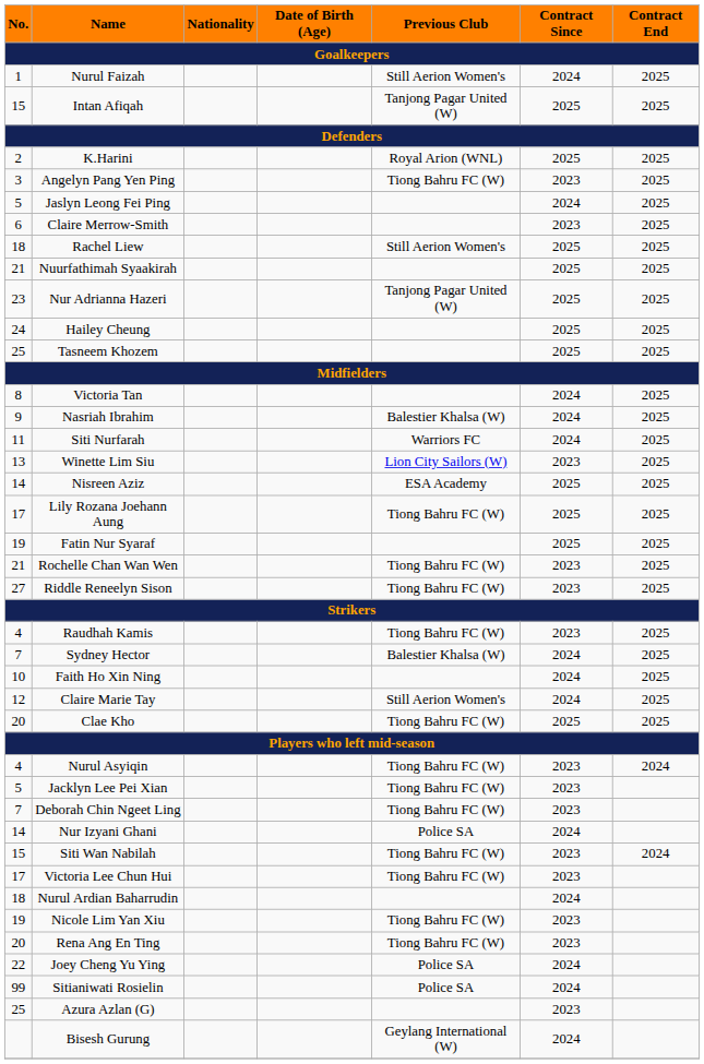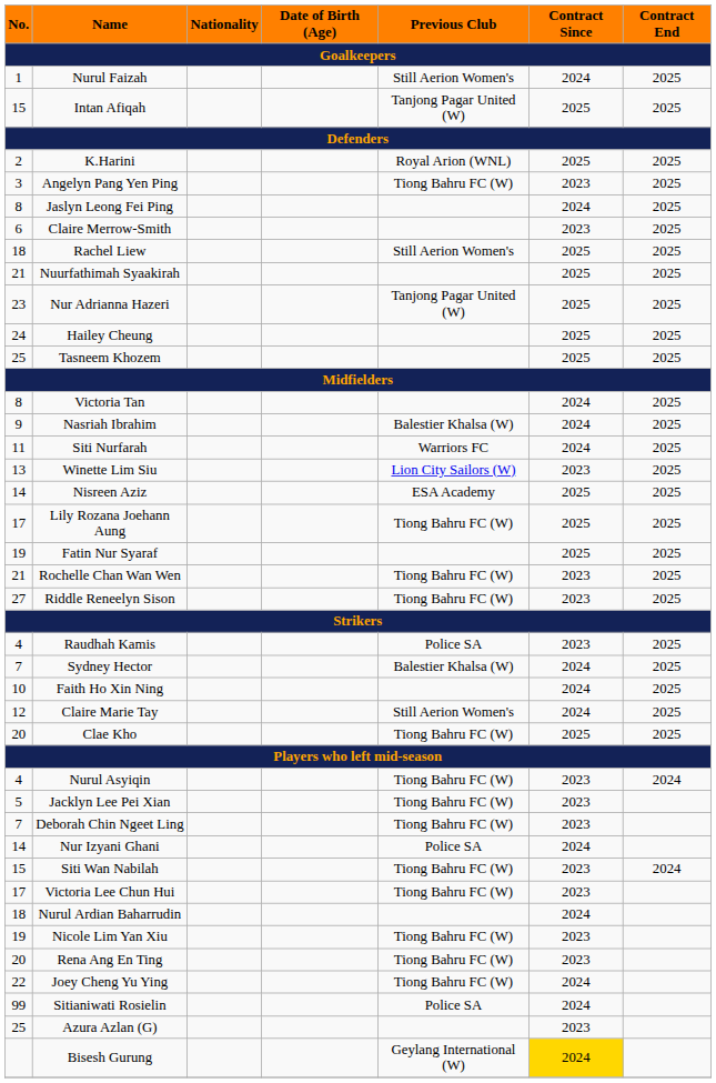 <table class="wikitable" style="text-align:center; font-size:100%; width:90%;">
 <tr>
 <th style="background:#FF8000; color:black; text-align:center;">No.</th>
 <th style="background:#FF8000; color:black; text-align:center;">Name</th>
 <th style="background:#FF8000; color:black; text-align:center;">Nationality</th>
 <th style="background:#FF8000; color:black; text-align:center;">Date of Birth (Age)</th>
 <th style="background:#FF8000; color:black; text-align:center;">Previous Club</th>
 <th style="background:#FF8000; color:black; text-align:center;">Contract Since</th>
 <th style="background:#FF8000; color:black; text-align:center;">Contract End</th>
 </tr>
 <tr>
 <th colspan="8" style="background:#132257; color:orange; text-align:center;">Goalkeepers</th>
 </tr>
 <tr>
 <td>1</td>
 <td>Nurul Faizah</td>
 <td></td>
 <td></td>
 <td> Still Aerion Women's</td>
 <td>2024</td>
 <td>2025</td>
 </tr>
 <tr>
 <td>15</td>
 <td>Intan Afiqah</td>
 <td></td>
 <td></td>
 <td> Tanjong Pagar United (W)</td>
 <td>2025</td>
 <td>2025</td>
 </tr>
 <tr>
 <th colspan="8" style="background:#132257; color:orange; text-align:center">Defenders</th>
 </tr>
 <tr>
 <td>2</td>
 <td>K.Harini</td>
 <td></td>
 <td></td>
 <td> Royal Arion (WNL)</td>
 <td>2025</td>
 <td>2025</td>
 </tr>
 <tr>
 <td>3</td>
 <td>Angelyn Pang Yen Ping</td>
 <td></td>
 <td></td>
 <td> Tiong Bahru FC (W)</td>
 <td>2023</td>
 <td>2025</td>
 </tr>
 <tr>
-<td>5</td>
+<td>8</td>
 <td>Jaslyn Leong Fei Ping</td>
 <td></td>
 <td></td>
 <td></td>
 <td>2024</td>
 <td>2025</td>
 </tr>
 <tr>
 <td>6</td>
 <td>Claire Merrow-Smith</td>
 <td></td>
 <td></td>
 <td></td>
 <td>2023</td>
 <td>2025</td>
 </tr>
 <tr>
 <td>18</td>
 <td>Rachel Liew</td>
 <td></td>
 <td></td>
 <td> Still Aerion Women's</td>
 <td>2025</td>
 <td>2025</td>
 </tr>
 <tr>
 <td>21</td>
 <td>Nuurfathimah Syaakirah</td>
 <td></td>
 <td></td>
 <td></td>
 <td>2025</td>
 <td>2025</td>
 </tr>
 <tr>
 <td>23</td>
 <td>Nur Adrianna Hazeri</td>
 <td></td>
 <td></td>
 <td> Tanjong Pagar United (W)</td>
 <td>2025</td>
 <td>2025</td>
 </tr>
 <tr>
 <td>24</td>
 <td>Hailey Cheung</td>
 <td></td>
 <td></td>
 <td></td>
 <td>2025</td>
 <td>2025</td>
 </tr>
 <tr>
 <td>25</td>
 <td>Tasneem Khozem</td>
 <td></td>
 <td></td>
 <td></td>
 <td>2025</td>
 <td>2025</td>
 </tr>
 <tr>
 <th colspan="8" style="background:#132257; color:orange; text-align:center">Midfielders</th>
 </tr>
 <tr>
 <td>8</td>
 <td>Victoria Tan</td>
 <td></td>
 <td></td>
 <td></td>
 <td>2024</td>
 <td>2025</td>
 </tr>
 <tr>
 <td>9</td>
 <td>Nasriah Ibrahim</td>
 <td></td>
 <td></td>
 <td> Balestier Khalsa (W)</td>
 <td>2024</td>
 <td>2025</td>
 </tr>
 <tr>
 <td>11</td>
 <td>Siti Nurfarah</td>
 <td></td>
 <td></td>
 <td> Warriors FC</td>
 <td>2024</td>
 <td>2025</td>
 </tr>
 <tr>
 <td>13</td>
 <td>Winette Lim Siu</td>
 <td></td>
 <td></td>
 <td> <a href='#'>Lion City Sailors (W)</a></td>
 <td>2023</td>
 <td>2025</td>
 </tr>
 <tr>
 <td>14</td>
 <td>Nisreen Aziz</td>
 <td></td>
 <td></td>
 <td> ESA Academy</td>
 <td>2025</td>
 <td>2025</td>
 </tr>
 <tr>
 <td>17</td>
 <td>Lily Rozana Joehann Aung</td>
 <td></td>
 <td></td>
 <td> Tiong Bahru FC (W)</td>
 <td>2025</td>
 <td>2025</td>
 </tr>
 <tr>
 <td>19</td>
 <td>Fatin Nur Syaraf</td>
 <td></td>
 <td></td>
 <td></td>
 <td>2025</td>
 <td>2025</td>
 </tr>
 <tr>
 <td>21</td>
 <td>Rochelle Chan Wan Wen</td>
 <td></td>
 <td></td>
 <td> Tiong Bahru FC (W)</td>
 <td>2023</td>
 <td>2025</td>
 </tr>
 <tr>
 <td>27</td>
 <td>Riddle Reneelyn Sison</td>
 <td></td>
 <td></td>
 <td> Tiong Bahru FC (W)</td>
 <td>2023</td>
 <td>2025</td>
 </tr>
 <tr>
 <th colspan="8" style="background:#132257; color:orange; text-align:center">Strikers</th>
 </tr>
 <tr>
 <td>4</td>
 <td>Raudhah Kamis</td>
 <td></td>
 <td></td>
-<td> Tiong Bahru FC (W)</td>
+<td> Police SA</td>
 <td>2023</td>
 <td>2025</td>
 </tr>
 <tr>
 <td>7</td>
 <td>Sydney Hector</td>
 <td></td>
 <td></td>
 <td> Balestier Khalsa (W)</td>
 <td>2024</td>
 <td>2025</td>
 </tr>
 <tr>
 <td>10</td>
 <td>Faith Ho Xin Ning</td>
 <td></td>
 <td></td>
 <td></td>
 <td>2024</td>
 <td>2025</td>
 </tr>
 <tr>
 <td>12</td>
 <td>Claire Marie Tay</td>
 <td></td>
 <td></td>
 <td> Still Aerion Women's</td>
 <td>2024</td>
 <td>2025</td>
 </tr>
 <tr>
 <td>20</td>
 <td>Clae Kho</td>
 <td></td>
 <td></td>
 <td> Tiong Bahru FC (W)</td>
 <td>2025</td>
 <td>2025</td>
 </tr>
 <tr>
 <th colspan="8" style="background:#132257; color:orange; text-align:center">Players who left mid-season</th>
 </tr>
 <tr>
 <td>4</td>
 <td>Nurul Asyiqin</td>
 <td></td>
 <td></td>
 <td> Tiong Bahru FC (W)</td>
 <td>2023</td>
 <td>2024</td>
 </tr>
 <tr>
 <td>5</td>
 <td>Jacklyn Lee Pei Xian</td>
 <td></td>
 <td></td>
 <td> Tiong Bahru FC (W)</td>
 <td>2023</td>
 <td></td>
 </tr>
 <tr>
 <td>7</td>
 <td>Deborah Chin Ngeet Ling</td>
 <td></td>
 <td></td>
 <td> Tiong Bahru FC (W)</td>
 <td>2023</td>
 <td></td>
 </tr>
 <tr>
 <td>14</td>
 <td>Nur Izyani Ghani</td>
 <td></td>
 <td></td>
 <td> Police SA</td>
 <td>2024</td>
 <td></td>
 </tr>
 <tr>
 <td>15</td>
 <td>Siti Wan Nabilah</td>
 <td></td>
 <td></td>
 <td> Tiong Bahru FC (W)</td>
 <td>2023</td>
 <td>2024</td>
 </tr>
 <tr>
 <td>17</td>
 <td>Victoria Lee Chun Hui</td>
 <td></td>
 <td></td>
 <td> Tiong Bahru FC (W)</td>
 <td>2023</td>
 <td></td>
 </tr>
 <tr>
 <td>18</td>
 <td>Nurul Ardian Baharrudin</td>
 <td></td>
 <td></td>
 <td></td>
 <td>2024</td>
 <td></td>
 </tr>
 <tr>
 <td>19</td>
 <td>Nicole Lim Yan Xiu</td>
 <td></td>
 <td></td>
 <td> Tiong Bahru FC (W)</td>
 <td>2023</td>
 <td></td>
 </tr>
 <tr>
 <td>20</td>
 <td>Rena Ang En Ting</td>
 <td></td>
 <td></td>
 <td> Tiong Bahru FC (W)</td>
 <td>2023</td>
 <td></td>
 </tr>
 <tr>
 <td>22</td>
 <td>Joey Cheng Yu Ying</td>
 <td></td>
 <td></td>
-<td> Police SA</td>
+<td> Tiong Bahru FC (W)</td>
 <td>2024</td>
 <td></td>
 </tr>
 <tr>
 <td>99</td>
 <td>Sitianiwati Rosielin</td>
 <td></td>
 <td></td>
 <td> Police SA</td>
 <td>2024</td>
 <td></td>
 </tr>
 <tr>
 <td>25</td>
 <td>Azura Azlan (G)</td>
 <td></td>
 <td></td>
 <td></td>
 <td>2023</td>
 <td></td>
 </tr>
 <tr>
 <td></td>
 <td>Bisesh Gurung</td>
 <td></td>
 <td></td>
 <td> Geylang International (W)</td>
-<td>2024</td>
+<td style="background: gold;">2024</td>
 <td></td>
 </tr>
 <tr>
 </tr>
 </table>
